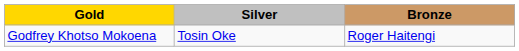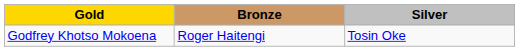 <table class="wikitable" style="text-align:left">
 <tr align="center">
 <td width=200 bgcolor=gold><strong>Gold</strong></td>
+<td width=200 bgcolor=CC9966><strong>Bronze</strong></td>
 <td width=200 bgcolor=silver><strong>Silver</strong></td>
-<td width=200 bgcolor=CC9966><strong>Bronze</strong></td>
 </tr>
 <tr>
 <td><a href='#'>Godfrey Khotso Mokoena</a><br><em></em></td>
+<td><a href='#'>Roger Haitengi</a><br><em></em></td>
 <td><a href='#'>Tosin Oke</a><br><em></em></td>
-<td><a href='#'>Roger Haitengi</a><br><em></em></td>
 </tr>
 </table>
